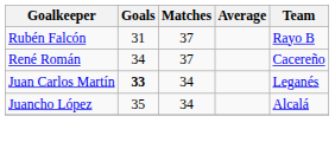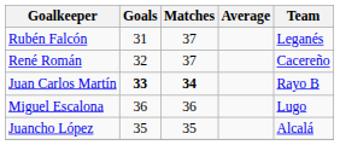 <table class="wikitable sortable">
 <tr>
 <th>Goalkeeper</th>
 <th>Goals</th>
 <th>Matches</th>
 <th>Average</th>
 <th>Team</th>
 </tr>
 <tr>
 <td> <a href='#'>Rubén Falcón</a></td>
 <td align=center>31</td>
 <td align=center>37</td>
 <td align=center></td>
-<td><a href='#'>Rayo B</a></td>
+<td><a href='#'>Leganés</a></td>
 </tr>
 <tr>
 <td> <a href='#'>René Román</a></td>
-<td align=center>34</td>
+<td align=center>32</td>
 <td align=center>37</td>
 <td align=center></td>
 <td><a href='#'>Cacereño</a></td>
 </tr>
 <tr>
 <td> <a href='#'>Juan Carlos Martín</a></td>
 <td align=center><strong>33</strong></td>
-<td align=center>34</td>
+<td align=center><strong>34</strong></td>
 <td align=center></td>
-<td><a href='#'>Leganés</a></td>
+<td><a href='#'>Rayo B</a></td>
+</tr>
+<tr>
+<td> <a href='#'>Miguel Escalona</a></td>
+<td align=center>36</td>
+<td align=center>36</td>
+<td align=center></td>
+<td><a href='#'>Lugo</a></td>
 </tr>
 <tr>
 <td> <a href='#'>Juancho López</a></td>
 <td align=center>35</td>
-<td align=center>34</td>
+<td align=center>35</td>
 <td align=center></td>
 <td><a href='#'>Alcalá</a></td>
 </tr>
 <tr>
 </tr>
 </table>
